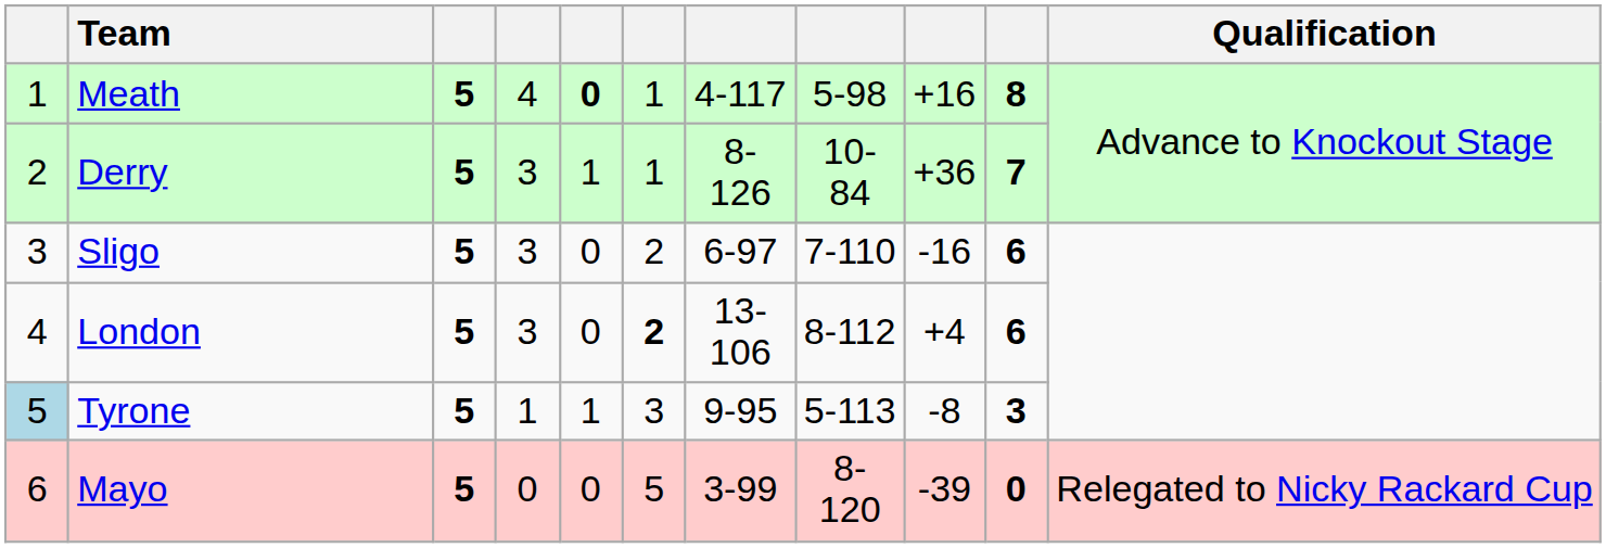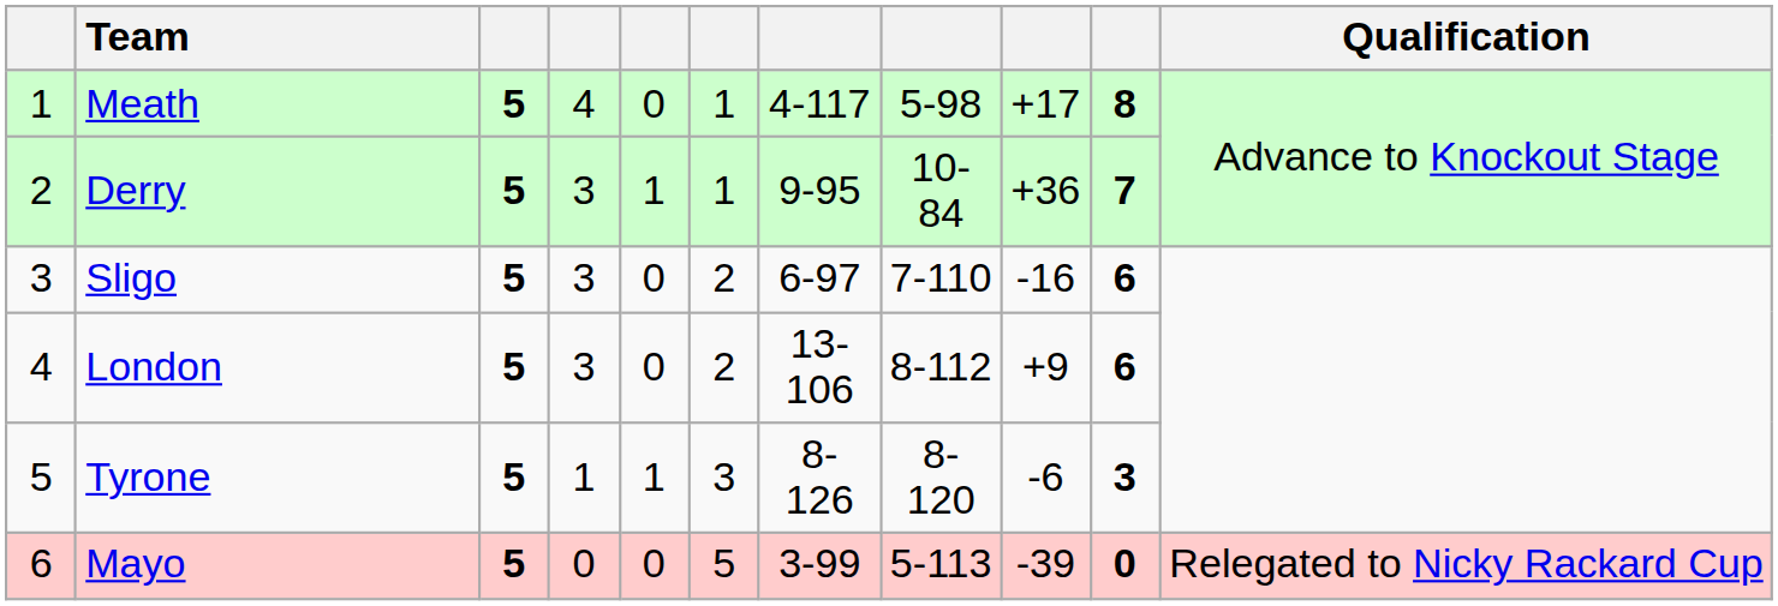 <table class="wikitable" style="text-align:center">
 <tr>
 <th width=20></th>
 <th width=150 style="text-align:left;">Team</th>
 <th width=20></th>
 <th width=20></th>
 <th width=20></th>
 <th width=20></th>
 <th width=40></th>
 <th width=40></th>
 <th width=20></th>
 <th width=20></th>
 <th>Qualification</th>
 </tr>
 <tr style="background:#ccffcc">
 <td>1</td>
 <td style="text-align:left"> <a href='#'>Meath</a></td>
 <td><strong>5</strong></td>
 <td>4</td>
-<td><strong>0</strong></td>
+<td>0</td>
 <td>1</td>
 <td>4-117</td>
 <td>5-98</td>
-<td>+16</td>
+<td>+17</td>
 <td><strong>8</strong></td>
 <td rowspan="2">Advance to <a href='#'>Knockout Stage</a></td>
 </tr>
 <tr style="background:#ccffcc">
 <td>2</td>
 <td style="text-align:left"> <a href='#'>Derry</a></td>
 <td><strong>5</strong></td>
 <td>3</td>
 <td>1</td>
 <td>1</td>
-<td>8-126</td>
+<td>9-95</td>
 <td>10-84</td>
 <td>+36</td>
 <td><strong>7</strong></td>
 </tr>
 <tr>
 <td>3</td>
 <td style="text-align:left"> <a href='#'>Sligo</a></td>
 <td><strong>5</strong></td>
 <td>3</td>
 <td>0</td>
 <td>2</td>
 <td>6-97</td>
 <td>7-110</td>
 <td>-16</td>
 <td><strong>6</strong></td>
 <td rowspan="3"></td>
 </tr>
 <tr>
 <td>4</td>
 <td style="text-align:left"> <a href='#'>London</a></td>
 <td><strong>5</strong></td>
 <td>3</td>
 <td>0</td>
-<td><strong>2</strong></td>
+<td>2</td>
 <td>13-106</td>
 <td>8-112</td>
-<td>+4</td>
+<td>+9</td>
 <td><strong>6</strong></td>
 </tr>
 <tr>
-<td style="background: lightblue;">5</td>
+<td>5</td>
 <td style="text-align:left"> <a href='#'>Tyrone</a></td>
 <td><strong>5</strong></td>
 <td>1</td>
 <td>1</td>
 <td>3</td>
-<td>9-95</td>
-<td>5-113</td>
-<td>-8</td>
+<td>8-126</td>
+<td>8-120</td>
+<td>-6</td>
 <td><strong>3</strong></td>
 </tr>
 <tr style="background:#ffcccc">
 <td>6</td>
 <td style="text-align:left"> <a href='#'>Mayo</a></td>
 <td><strong>5</strong></td>
 <td>0</td>
 <td>0</td>
 <td>5</td>
 <td>3-99</td>
-<td>8-120</td>
+<td>5-113</td>
 <td>-39</td>
 <td><strong>0</strong></td>
 <td>Relegated to <a href='#'>Nicky Rackard Cup</a></td>
 </tr>
 </table>
